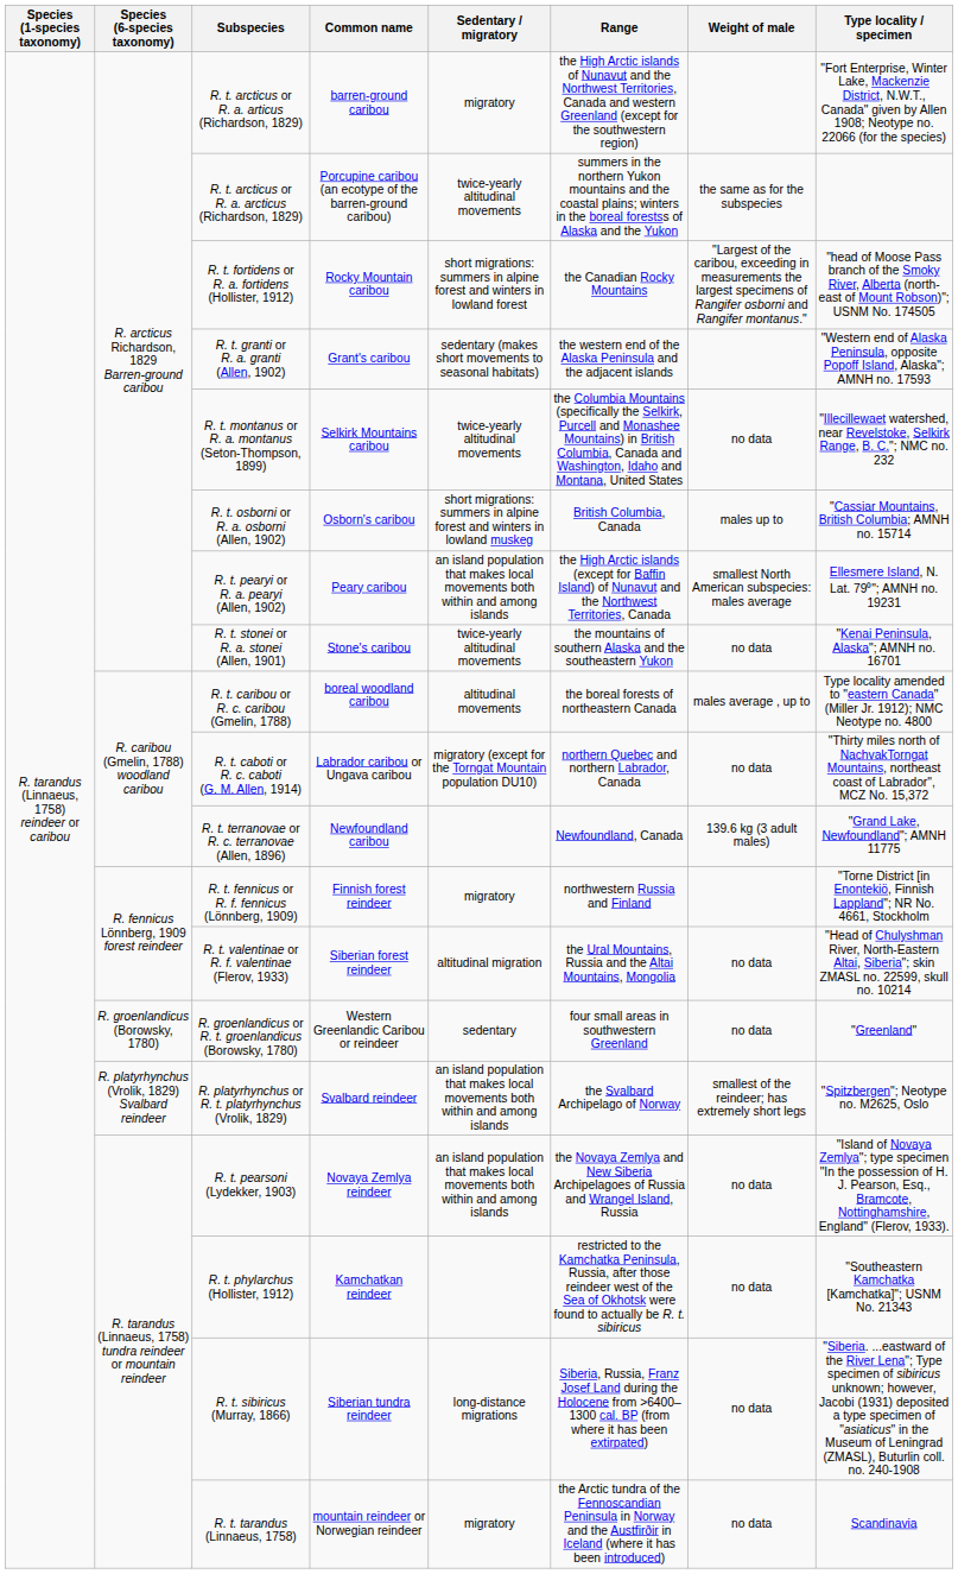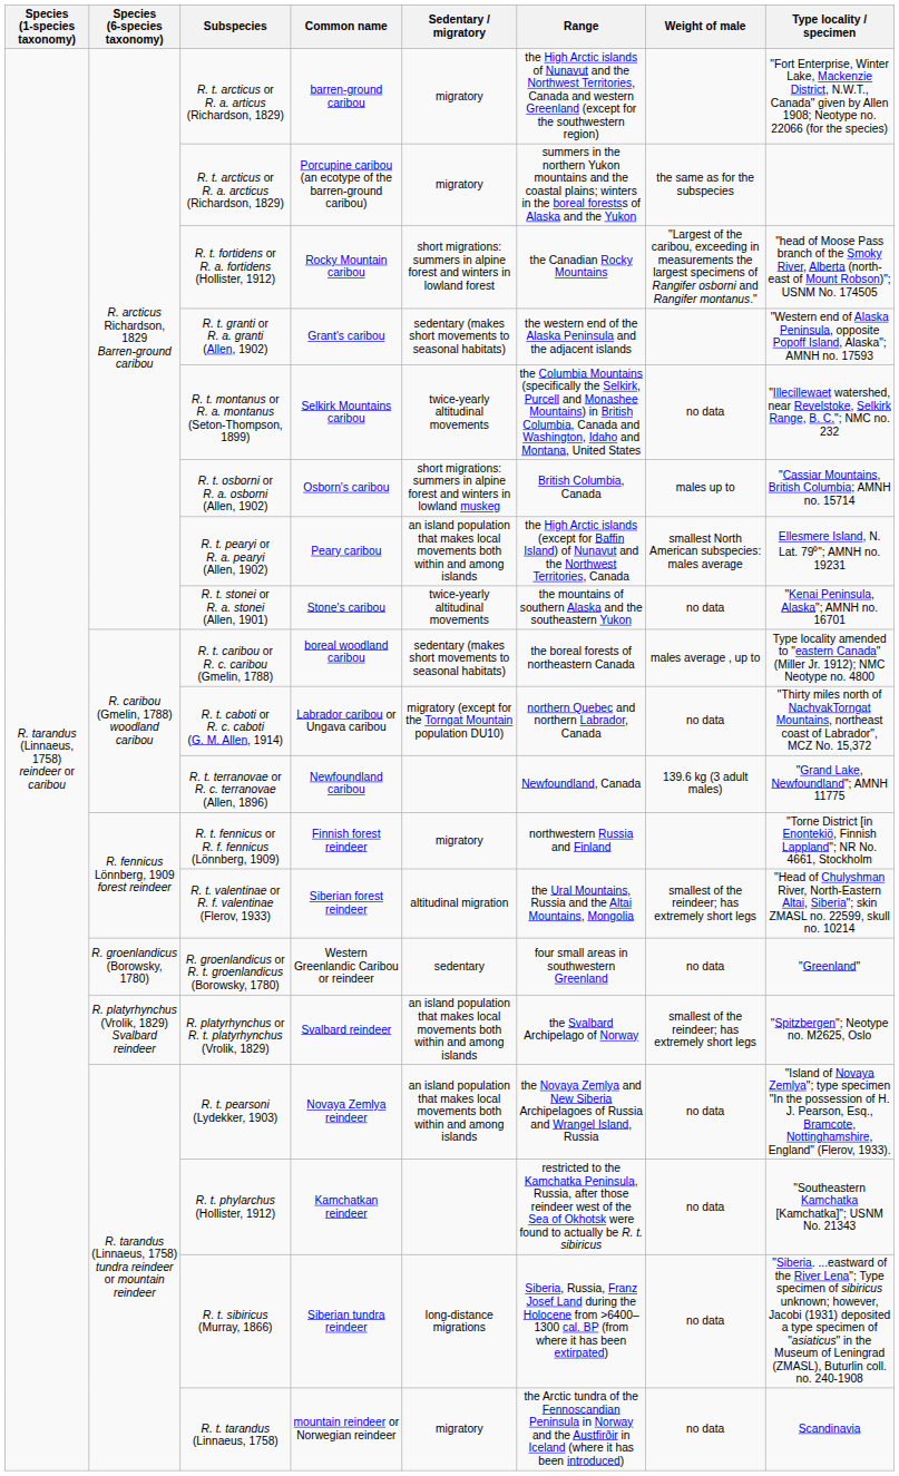 <table class="wikitable" style="text-align:center">
 <tr>
 <th width=9.5%>Species<br>(1-species taxonomy)</th>
 <th width=10%>Species<br>(6-species taxonomy)</th>
 <th width=12.5%>Subspecies</th>
 <th width=12.5%>Common name</th>
 <th width=13%>Sedentary / migratory</th>
 <th width=14.5%>Range</th>
 <th width=13.5%>Weight of male</th>
 <th width=14.5%>Type locality / specimen</th>
 </tr>
 <tr>
 <td rowspan="19"><em>R. tarandus</em><br>(Linnaeus, 1758)<br><em>reindeer</em> or <em>caribou</em></td>
 <td rowspan="8"><em>R. arcticus</em><br>Richardson, 1829<br><em>Barren-ground caribou</em></td>
 <td><br><em> R. t. arcticus</em> or<br><em>R. a. articus</em><br>(Richardson, 1829)</td>
 <td><a href='#'>barren-ground caribou</a></td>
 <td>migratory</td>
 <td>the <a href='#'>High Arctic islands</a> of <a href='#'>Nunavut</a> and the <a href='#'>Northwest Territories</a>, Canada and western <a href='#'>Greenland</a> (except for the southwestern region)</td>
 <td></td>
 <td>"Fort Enterprise, Winter Lake, <a href='#'>Mackenzie District</a>, N.W.T., Canada" given by Allen 1908; Neotype no. 22066 (for the species)</td>
 </tr>
 <tr>
 <td><br><em>R. t. arcticus</em> or<br><em>R. a. arcticus</em><br>(Richardson, 1829)</td>
 <td><a href='#'>Porcupine caribou</a> (an ecotype of the barren-ground caribou)</td>
-<td>twice-yearly altitudinal movements</td>
+<td>migratory</td>
 <td>summers in the northern Yukon mountains and the coastal plains; winters in the <a href='#'>boreal forests</a>s of <a href='#'>Alaska</a> and the <a href='#'>Yukon</a></td>
 <td>the same as for the subspecies</td>
 <td></td>
 </tr>
 <tr>
 <td><em>R. t. fortidens</em> or<br><em>R. a. fortidens</em><br>(Hollister, 1912)</td>
 <td><a href='#'>Rocky Mountain caribou</a></td>
 <td>short migrations: summers in alpine forest and winters in lowland forest</td>
 <td>the Canadian <a href='#'>Rocky Mountains</a></td>
 <td>"Largest of the caribou, exceeding in measurements the largest specimens of <em>Rangifer osborni</em> and <em>Rangifer montanus</em>."</td>
 <td>"head of Moose Pass branch of the <a href='#'>Smoky River</a>, <a href='#'>Alberta</a> (north-east of <a href='#'>Mount Robson</a>)"; USNM No. 174505</td>
 </tr>
 <tr>
 <td><em>R. t. granti</em> or<br><em>R. a. granti</em><br>(<a href='#'>Allen</a>, 1902)</td>
 <td><a href='#'>Grant's caribou</a></td>
 <td>sedentary (makes short movements to seasonal habitats)</td>
 <td>the western end of the <a href='#'>Alaska Peninsula</a> and the adjacent islands</td>
 <td></td>
 <td>"Western end of <a href='#'>Alaska Peninsula</a>, opposite <a href='#'>Popoff Island</a>, Alaska"; AMNH no. 17593</td>
 </tr>
 <tr>
 <td><br><em>R. t. montanus</em> or<br><em>R. a. montanus</em><br>(Seton-Thompson, 1899)</td>
 <td><a href='#'>Selkirk Mountains caribou</a></td>
 <td>twice-yearly altitudinal movements</td>
 <td>the <a href='#'>Columbia Mountains</a> (specifically the <a href='#'>Selkirk</a>, <a href='#'>Purcell</a> and <a href='#'>Monashee Mountains</a>) in <a href='#'>British Columbia</a>, Canada and <a href='#'>Washington</a>, <a href='#'>Idaho</a> and <a href='#'>Montana</a>, United States</td>
 <td>no data</td>
 <td>"<a href='#'>Illecillewaet</a> watershed, near <a href='#'>Revelstoke</a>, <a href='#'>Selkirk Range</a>, <a href='#'>B. C.</a>"; NMC no. 232</td>
 </tr>
 <tr>
 <td><br><em>R. t. osborni</em> or<br><em>R. a. osborni</em><br>(Allen, 1902)</td>
 <td><a href='#'>Osborn's caribou</a></td>
 <td>short migrations: summers in alpine forest and winters in lowland <a href='#'>muskeg</a></td>
 <td><a href='#'>British Columbia</a>, Canada</td>
 <td>males up to </td>
 <td>"<a href='#'>Cassiar Mountains</a>, <a href='#'>British Columbia</a>; AMNH no. 15714</td>
 </tr>
 <tr>
 <td><br><em>R. t. pearyi</em> or<br><em>R. a. pearyi</em><br>(Allen, 1902)</td>
 <td><a href='#'>Peary caribou</a></td>
 <td>an island population that makes local movements both within and among islands</td>
 <td>the <a href='#'>High Arctic islands</a> (except for <a href='#'>Baffin Island</a>) of <a href='#'>Nunavut</a> and the <a href='#'>Northwest Territories</a>, Canada</td>
 <td>smallest North American subspecies: males average </td>
 <td><a href='#'>Ellesmere Island</a>, N. Lat. 79⁰"; AMNH no. 19231</td>
 </tr>
 <tr>
 <td><em>R. t. stonei</em> or<br><em>R. a. stonei</em><br>(Allen, 1901)</td>
 <td><a href='#'>Stone's caribou</a></td>
 <td>twice-yearly altitudinal movements</td>
 <td>the mountains of southern <a href='#'>Alaska</a> and the southeastern <a href='#'>Yukon</a></td>
 <td>no data</td>
 <td>"<a href='#'>Kenai Peninsula</a>, <a href='#'>Alaska</a>"; AMNH no. 16701</td>
 </tr>
 <tr>
 <td rowspan="3"><em>R. caribou</em><br>(Gmelin, 1788)<br><em>woodland caribou</em></td>
 <td><br><em>R. t. caribou</em> or<br><em>R. c. caribou</em><br>(Gmelin, 1788)</td>
 <td><a href='#'>boreal woodland caribou</a><br><br></td>
-<td>altitudinal movements</td>
+<td>sedentary (makes short movements to seasonal habitats)</td>
 <td>the boreal forests of northeastern Canada</td>
 <td>males average , up to </td>
 <td>Type locality amended to "<a href='#'>eastern Canada</a>" (Miller Jr. 1912); NMC Neotype no. 4800</td>
 </tr>
 <tr>
 <td><br><em>R. t. caboti</em> or<br><em>R. c. caboti</em><br>(<a href='#'>G. M. Allen</a>, 1914)</td>
 <td><a href='#'>Labrador caribou</a> or Ungava caribou</td>
 <td>migratory (except for the <a href='#'>Torngat Mountain</a> population DU10)</td>
 <td><a href='#'>northern Quebec</a> and northern <a href='#'>Labrador</a>, Canada</td>
 <td>no data</td>
 <td>"Thirty miles north of <a href='#'>Nachvak</a><a href='#'>Torngat Mountains</a>, northeast coast of Labrador", MCZ No. 15,372</td>
 </tr>
 <tr>
 <td><br><em>R. t. terranovae</em> or<br><em>R. c. terranovae</em><br>(Allen, 1896)</td>
 <td><a href='#'>Newfoundland caribou</a></td>
 <td></td>
 <td><a href='#'>Newfoundland</a>, Canada</td>
 <td>139.6 kg (3 adult males)</td>
 <td>"<a href='#'>Grand Lake</a>, <a href='#'>Newfoundland</a>"; AMNH 11775</td>
 </tr>
 <tr>
 <td rowspan="2"><em>R. fennicus</em><br>Lönnberg, 1909<br><em>forest reindeer</em></td>
 <td><br><em>R. t. fennicus</em> or<br><em>R. f. fennicus</em><br>(Lönnberg, 1909)</td>
 <td><a href='#'>Finnish forest reindeer</a></td>
 <td>migratory</td>
 <td>northwestern <a href='#'>Russia</a> and <a href='#'>Finland</a></td>
 <td></td>
 <td>"Torne District [in <a href='#'>Enontekiö</a>, Finnish <a href='#'>Lappland</a>"; NR No. 4661, Stockholm</td>
 </tr>
 <tr>
 <td><em>R. t. valentinae</em> or<br><em>R. f. valentinae</em><br>(Flerov, 1933)</td>
 <td><a href='#'>Siberian forest reindeer</a></td>
 <td>altitudinal migration</td>
 <td>the <a href='#'>Ural Mountains</a>, Russia and the <a href='#'>Altai Mountains</a>, <a href='#'>Mongolia</a></td>
-<td>no data</td>
+<td>smallest of the reindeer; has extremely short legs</td>
 <td>"Head of <a href='#'>Chulyshman</a> River, North-Eastern <a href='#'>Altai</a>, <a href='#'>Siberia</a>"; skin ZMASL no. 22599, skull no. 10214</td>
 </tr>
 <tr>
 <td><em>R. groenlandicus</em><br>(Borowsky, 1780)</td>
 <td><br><em>R. groenlandicus</em> or<br><em>R. t. groenlandicus</em><br>(Borowsky, 1780)</td>
 <td>Western Greenlandic Caribou or reindeer</td>
 <td>sedentary</td>
 <td>four small areas in southwestern <a href='#'>Greenland</a></td>
 <td>no data</td>
 <td>"<a href='#'>Greenland</a>"</td>
 </tr>
 <tr>
 <td><em>R. platyrhynchus</em><br>(Vrolik, 1829)<br><em>Svalbard reindeer</em></td>
 <td><br><em>R. platyrhynchus</em> or<br><em>R. t. platyrhynchus</em><br>(Vrolik, 1829)</td>
 <td><a href='#'>Svalbard reindeer</a></td>
 <td>an island population that makes local movements both within and among islands</td>
 <td>the <a href='#'>Svalbard</a> Archipelago of <a href='#'>Norway</a></td>
 <td>smallest of the reindeer; has extremely short legs</td>
 <td>"<a href='#'>Spitzbergen</a>"; Neotype no. M2625, Oslo</td>
 </tr>
 <tr>
 <td rowspan="4"><em>R. tarandus</em><br>(Linnaeus, 1758)<br><em>tundra reindeer</em> or <em>mountain reindeer</em></td>
 <td><em>R. t. pearsoni</em><br>(Lydekker, 1903)</td>
 <td><a href='#'>Novaya Zemlya reindeer</a></td>
 <td>an island population that makes local movements both within and among islands</td>
 <td>the <a href='#'>Novaya Zemlya</a> and <a href='#'>New Siberia</a> Archipelagoes of Russia and <a href='#'>Wrangel Island</a>, Russia</td>
 <td>no data</td>
 <td>"Island of <a href='#'>Novaya Zemlya</a>"; type specimen "In the possession of H. J. Pearson, Esq., <a href='#'>Bramcote</a>, <a href='#'>Nottinghamshire</a>, England" (Flerov, 1933).</td>
 </tr>
 <tr>
 <td><em>R. t. phylarchus</em><br>(Hollister, 1912)</td>
 <td><a href='#'>Kamchatkan reindeer</a></td>
 <td></td>
 <td>restricted to the <a href='#'>Kamchatka Peninsula</a>, Russia, after those reindeer west of the <a href='#'>Sea of Okhotsk</a> were found to actually be <em>R. t. sibiricus</em></td>
 <td>no data</td>
 <td>"Southeastern <a href='#'>Kamchatka</a> [Kamchatka]"; USNM No. 21343</td>
 </tr>
 <tr>
 <td><em>R. t. sibiricus</em><br>(Murray, 1866)</td>
 <td><a href='#'>Siberian tundra reindeer</a></td>
 <td>long-distance migrations</td>
 <td><a href='#'>Siberia</a>, Russia, <a href='#'>Franz Josef Land</a> during the <a href='#'>Holocene</a> from >6400–1300 <a href='#'>cal. BP</a> (from where it has been <a href='#'>extirpated</a>)</td>
 <td>no data</td>
 <td>"<a href='#'>Siberia</a>. ...eastward of the <a href='#'>River Lena</a>"; Type specimen of <em>sibiricus</em> unknown; however, Jacobi (1931) deposited a type specimen of "<em>asiaticus</em>" in the Museum of Leningrad (ZMASL), Buturlin coll. no. 240-1908</td>
 </tr>
 <tr>
 <td><br><em>R. t. tarandus</em><br>(Linnaeus, 1758)</td>
 <td><a href='#'>mountain reindeer</a> or Norwegian reindeer</td>
 <td>migratory</td>
 <td>the Arctic tundra of the <a href='#'>Fennoscandian Peninsula</a> in <a href='#'>Norway</a> and the <a href='#'>Austfirðir</a> in <a href='#'>Iceland</a> (where it has been <a href='#'>introduced</a>)</td>
 <td>no data</td>
 <td><a href='#'>Scandinavia</a></td>
 </tr>
 </table>
